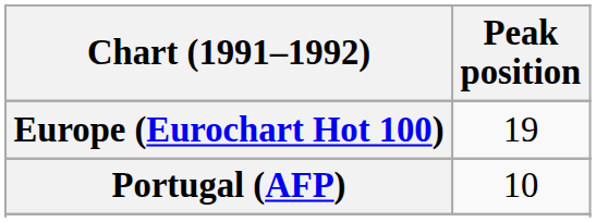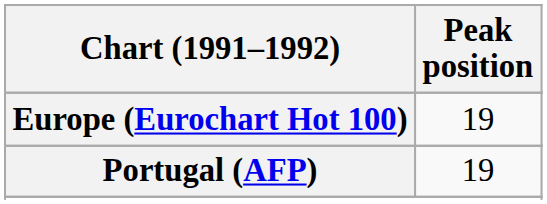 <table class="wikitable sortable plainrowheaders" style="text-align:center">
 <tr>
 <th>Chart (1991–1992)</th>
 <th>Peak<br>position</th>
 </tr>
 <tr>
 </tr>
 <tr>
 </tr>
 <tr>
 </tr>
 <tr>
 <th scope="row">Europe (<a href='#'>Eurochart Hot 100</a>)</th>
 <td>19</td>
 </tr>
 <tr>
 </tr>
 <tr>
 </tr>
 <tr>
 </tr>
 <tr>
 </tr>
 <tr>
 </tr>
 <tr>
 </tr>
 <tr>
 <th scope="row">Portugal (<a href='#'>AFP</a>)</th>
-<td>10</td>
+<td>19</td>
 </tr>
 <tr>
 </tr>
 <tr>
 </tr>
 <tr>
 </tr>
 <tr>
 </tr>
 </table>
